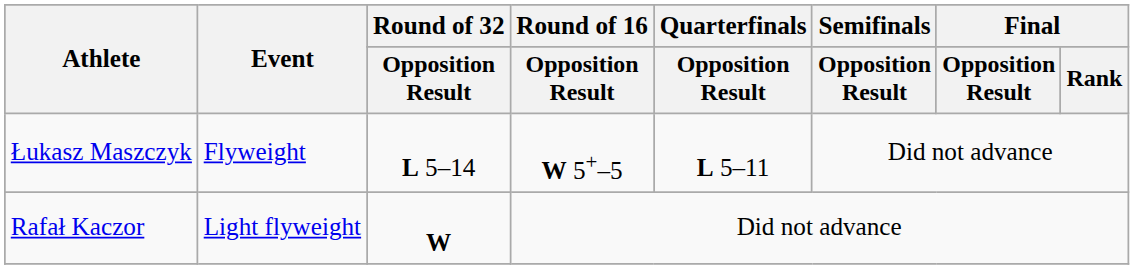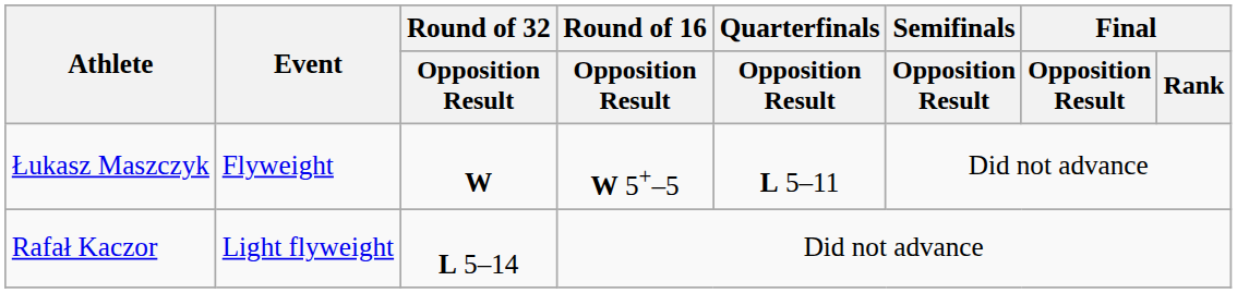 <table class="wikitable" style="font-size:90%">
 <tr>
 <th rowspan="2">Athlete</th>
 <th rowspan="2">Event</th>
 <th>Round of 32</th>
 <th>Round of 16</th>
 <th>Quarterfinals</th>
 <th>Semifinals</th>
 <th colspan=2>Final</th>
 </tr>
 <tr style="font-size:95%">
 <th>Opposition<br>Result</th>
 <th>Opposition<br>Result</th>
 <th>Opposition<br>Result</th>
 <th>Opposition<br>Result</th>
 <th>Opposition<br>Result</th>
 <th>Rank</th>
 </tr>
 <tr align=center>
 <td align=left><a href='#'>Łukasz Maszczyk</a></td>
 <td align=left><a href='#'>Flyweight</a></td>
-<td><br><strong>L</strong> 5–14</td>
+<td><br><strong>W</strong> </td>
 <td><br><strong>W</strong> 5<sup>+</sup>–5</td>
 <td><br><strong>L</strong> 5–11</td>
 <td colspan=3>Did not advance</td>
 </tr>
 <tr align=center>
 <td align=left><a href='#'>Rafał Kaczor</a></td>
 <td align=left><a href='#'>Light flyweight</a></td>
-<td><br><strong>W</strong> </td>
+<td><br><strong>L</strong> 5–14</td>
 <td colspan=5>Did not advance</td>
 </tr>
 </table>
